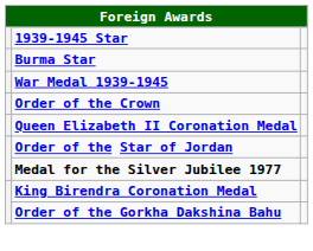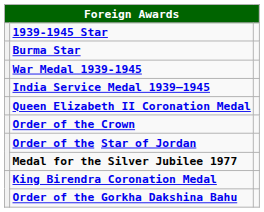 <table class="wikitable">
 <tr>
 <th colspan="3" style="background:#006400; color:#FFFFFF; text-align:center"><strong>Foreign Awards</strong></th>
 </tr>
 <tr>
 <th><strong></strong></th>
 <td><strong><a href='#'>1939-1945 Star</a></strong></td>
 <td></td>
 </tr>
 <tr>
 <th></th>
 <td><strong><a href='#'>Burma Star</a></strong></td>
 <td></td>
 </tr>
 <tr>
 <th></th>
 <td><strong><a href='#'>War Medal 1939-1945</a></strong></td>
 <td></td>
 </tr>
 <tr>
-<th><strong></strong></th>
-<td><strong><a href='#'>Order of the Crown</a></strong></td>
+<th></th>
+<td><a href='#'><strong>India Service Medal 1939–1945</strong></a></td>
 <td></td>
 </tr>
 <tr>
 <th></th>
 <td><strong><a href='#'>Queen Elizabeth II Coronation Medal</a></strong></td>
+<td></td>
+</tr>
+<tr>
+<th><strong></strong></th>
+<td><strong><a href='#'>Order of the Crown</a></strong></td>
 <td></td>
 </tr>
 <tr>
 <th rowspan="2"><strong></strong></th>
 <td><strong><a href='#'>Order of the</a></strong> <strong><a href='#'>Star of Jordan</a></strong></td>
 <td></td>
 </tr>
 <tr>
 <td><strong>Medal for the Silver Jubilee 1977</strong></td>
 <td></td>
 </tr>
 <tr>
 <th rowspan="2"><strong></strong></th>
 <td><strong><a href='#'>King Birendra Coronation Medal</a></strong></td>
 <td></td>
 </tr>
 <tr>
 <td><a href='#'><strong>Order of the Gorkha Dakshina Bahu</strong></a></td>
 <td></td>
 </tr>
 </table>
